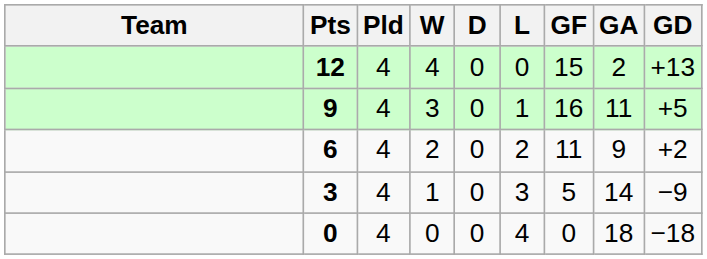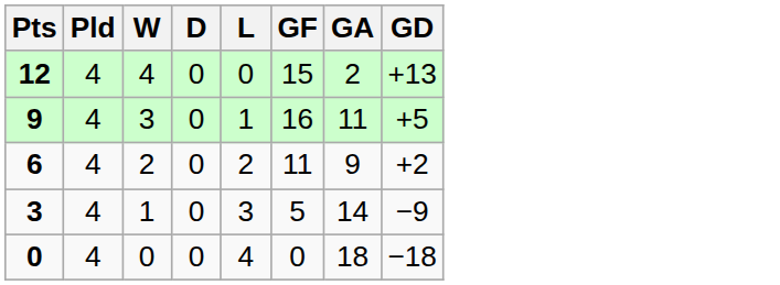 <table class=wikitable style="text-align:center">
 <tr>
-<th width=175>Team</th>
 <th width=20>Pts</th>
 <th width=20>Pld</th>
 <th width=20>W</th>
 <th width=20>D</th>
 <th width=20>L</th>
 <th width=20>GF</th>
 <th width=20>GA</th>
 <th width=20>GD</th>
 </tr>
 <tr style="background:#ccffcc">
-<td align=left></td>
 <td><strong>12</strong></td>
 <td>4</td>
 <td>4</td>
 <td>0</td>
 <td>0</td>
 <td>15</td>
 <td>2</td>
 <td>+13</td>
 </tr>
 <tr style="background:#ccffcc">
-<td align=left></td>
 <td><strong>9</strong></td>
 <td>4</td>
 <td>3</td>
 <td>0</td>
 <td>1</td>
 <td>16</td>
 <td>11</td>
 <td>+5</td>
 </tr>
 <tr>
-<td align=left></td>
 <td><strong>6</strong></td>
 <td>4</td>
 <td>2</td>
 <td>0</td>
 <td>2</td>
 <td>11</td>
 <td>9</td>
 <td>+2</td>
 </tr>
 <tr>
-<td align=left></td>
 <td><strong>3</strong></td>
 <td>4</td>
 <td>1</td>
 <td>0</td>
 <td>3</td>
 <td>5</td>
 <td>14</td>
 <td>−9</td>
 </tr>
 <tr>
-<td align=left></td>
 <td><strong>0</strong></td>
 <td>4</td>
 <td>0</td>
 <td>0</td>
 <td>4</td>
 <td>0</td>
 <td>18</td>
 <td>−18</td>
 </tr>
 </table>
